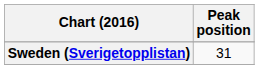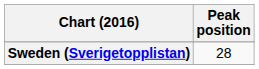 <table class="wikitable sortable plainrowheaders" style="text-align:center">
 <tr>
 <th scope="col">Chart (2016)</th>
 <th scope="col">Peak<br> position</th>
 </tr>
 <tr>
 </tr>
 <tr>
 </tr>
 <tr>
 <th scope="row">Sweden (<a href='#'>Sverigetopplistan</a>)</th>
-<td>31</td>
+<td>28</td>
 </tr>
 <tr>
 </tr>
 </table>
